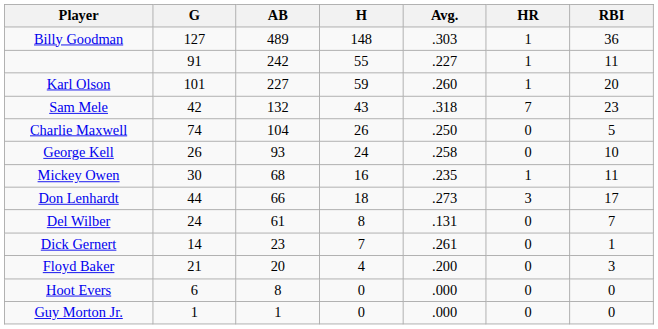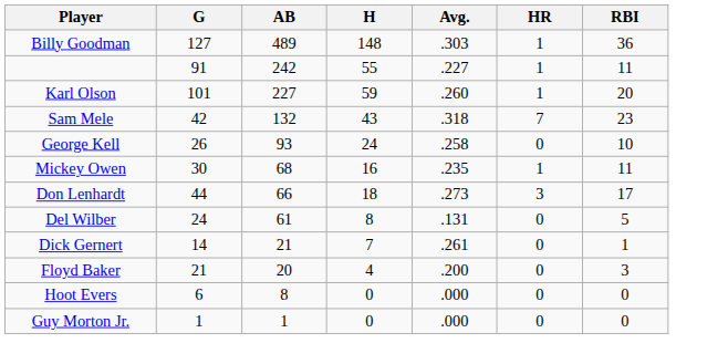 <table class="wikitable sortable">
 <tr>
 <th bgcolor="#DDDDFF" width="16%">Player</th>
 <th bgcolor="#DDDDFF" width="9%">G</th>
 <th bgcolor="#DDDDFF" width="9%">AB</th>
 <th bgcolor="#DDDDFF" width="9%">H</th>
 <th bgcolor="#DDDDFF" width="9%">Avg.</th>
 <th bgcolor="#DDDDFF" width="9%">HR</th>
 <th bgcolor="#DDDDFF" width="9%">RBI</th>
 </tr>
 <tr align="center">
 <td><a href='#'>Billy Goodman</a></td>
 <td>127</td>
 <td>489</td>
 <td>148</td>
 <td>.303</td>
 <td>1</td>
 <td>36</td>
 </tr>
 <tr align=center>
 <td></td>
 <td>91</td>
 <td>242</td>
 <td>55</td>
 <td>.227</td>
 <td>1</td>
 <td>11</td>
 </tr>
 <tr align="center">
 <td><a href='#'>Karl Olson</a></td>
 <td>101</td>
 <td>227</td>
 <td>59</td>
 <td>.260</td>
 <td>1</td>
 <td>20</td>
 </tr>
 <tr align=center>
 <td><a href='#'>Sam Mele</a></td>
 <td>42</td>
 <td>132</td>
 <td>43</td>
 <td>.318</td>
 <td>7</td>
 <td>23</td>
 </tr>
 <tr align=center>
-<td><a href='#'>Charlie Maxwell</a></td>
-<td>74</td>
-<td>104</td>
-<td>26</td>
-<td>.250</td>
-<td>0</td>
-<td>5</td>
-</tr>
-<tr align=center>
 <td><a href='#'>George Kell</a></td>
 <td>26</td>
 <td>93</td>
 <td>24</td>
 <td>.258</td>
 <td>0</td>
 <td>10</td>
 </tr>
 <tr align=center>
 <td><a href='#'>Mickey Owen</a></td>
 <td>30</td>
 <td>68</td>
 <td>16</td>
 <td>.235</td>
 <td>1</td>
 <td>11</td>
 </tr>
 <tr align=center>
 <td><a href='#'>Don Lenhardt</a></td>
 <td>44</td>
 <td>66</td>
 <td>18</td>
 <td>.273</td>
 <td>3</td>
 <td>17</td>
 </tr>
 <tr align=center>
 <td><a href='#'>Del Wilber</a></td>
 <td>24</td>
 <td>61</td>
 <td>8</td>
 <td>.131</td>
 <td>0</td>
-<td>7</td>
+<td>5</td>
 </tr>
 <tr align=center>
 <td><a href='#'>Dick Gernert</a></td>
 <td>14</td>
-<td>23</td>
+<td>21</td>
 <td>7</td>
 <td>.261</td>
 <td>0</td>
 <td>1</td>
 </tr>
 <tr align=center>
 <td><a href='#'>Floyd Baker</a></td>
 <td>21</td>
 <td>20</td>
 <td>4</td>
 <td>.200</td>
 <td>0</td>
 <td>3</td>
 </tr>
 <tr align=center>
 <td><a href='#'>Hoot Evers</a></td>
 <td>6</td>
 <td>8</td>
 <td>0</td>
 <td>.000</td>
 <td>0</td>
 <td>0</td>
 </tr>
 <tr align=center>
 <td><a href='#'>Guy Morton Jr.</a></td>
 <td>1</td>
 <td>1</td>
 <td>0</td>
 <td>.000</td>
 <td>0</td>
 <td>0</td>
 </tr>
 </table>
